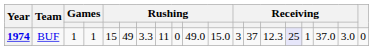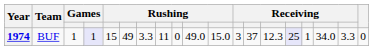 <table class="wikitable plainrowheaders" style="text-align: center;">
 <tr>
 <th scope="col" rowspan="2">Year</th>
 <th scope="col" rowspan="2">Team</th>
 <th scope="colgroup" colspan="2">Games</th>
 <th scope="colgroup" colspan="7">Rushing</th>
 <th scope="colgroup" colspan="7">Receiving</th>
 <th scope="col" rowspan="2"></th>
 </tr>
 <tr>
 <th scope="col"></th>
 <th scope="col"></th>
 <th scope="col"></th>
 <th scope="col"></th>
 <th scope="col"></th>
 <th scope="col"></th>
 <th scope="col"></th>
 <th scope="col"></th>
 <th scope="col"></th>
 <th scope="col"></th>
 <th scope="col"></th>
 <th scope="col"></th>
 <th scope="col"></th>
 <th scope="col"></th>
 <th scope="col"></th>
 <th scope="col"></th>
 </tr>
 <tr>
 <th scope="row"><a href='#'>1974</a></th>
 <td><a href='#'>BUF</a></td>
 <td>1</td>
-<td>1</td>
+<td style="background: lavender;">1</td>
 <td>15</td>
 <td>49</td>
 <td>3.3</td>
 <td>11</td>
 <td>0</td>
 <td>49.0</td>
 <td>15.0</td>
 <td>3</td>
 <td>37</td>
 <td>12.3</td>
 <td style="background: lavender;">25</td>
 <td>1</td>
-<td>37.0</td>
-<td>3.0</td>
+<td>34.0</td>
+<td>3.3</td>
 <td>0</td>
 </tr>
 </table>
